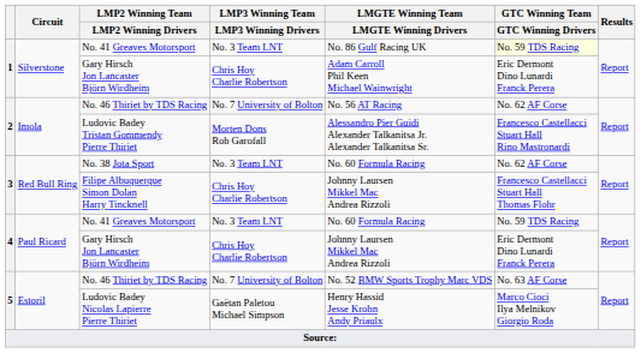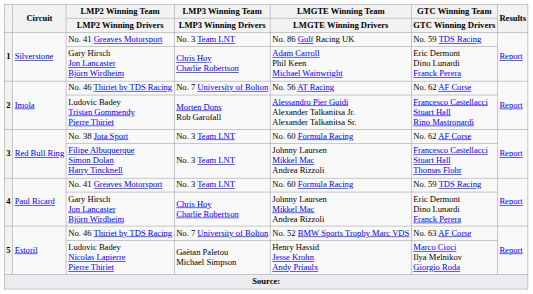 <table class="wikitable" style="font-size: 85%;">
 <tr>
 <th rowspan=2></th>
 <th rowspan=2>Circuit</th>
 <th>LMP2 Winning Team</th>
 <th>LMP3 Winning Team</th>
 <th>LMGTE Winning Team</th>
 <th>GTC Winning Team</th>
 <th rowspan=2>Results</th>
 </tr>
 <tr>
 <th>LMP2 Winning Drivers</th>
 <th>LMP3 Winning Drivers</th>
 <th>LMGTE Winning Drivers</th>
 <th>GTC Winning Drivers</th>
 </tr>
 <tr>
 <th rowspan=2>1</th>
 <td rowspan=2><a href='#'>Silverstone</a></td>
 <td> No. 41 <a href='#'>Greaves Motorsport</a></td>
 <td> No. 3 <a href='#'>Team LNT</a></td>
 <td> No. 86 <a href='#'>Gulf</a> Racing UK</td>
-<td style="background: lightyellow;"> No. 59 <a href='#'>TDS Racing</a></td>
+<td> No. 59 <a href='#'>TDS Racing</a></td>
 <td rowspan=2><a href='#'>Report</a></td>
 </tr>
 <tr>
 <td> Gary Hirsch<br> <a href='#'>Jon Lancaster</a><br> <a href='#'>Björn Wirdheim</a></td>
 <td> <a href='#'>Chris Hoy</a><br> <a href='#'>Charlie Robertson</a></td>
 <td> <a href='#'>Adam Carroll</a><br> Phil Keen<br> <a href='#'>Michael Wainwright</a></td>
 <td> Eric Dermont<br> Dino Lunardi<br> <a href='#'>Franck Perera</a></td>
 </tr>
 <tr>
 <th rowspan=2>2</th>
 <td rowspan=2><a href='#'>Imola</a></td>
 <td> No. 46 <a href='#'>Thiriet by TDS Racing</a></td>
 <td> No. 7 <a href='#'>University of Bolton</a></td>
 <td> No. 56 <a href='#'>AT Racing</a></td>
 <td> No. 62 <a href='#'>AF Corse</a></td>
 <td rowspan=2><a href='#'>Report</a></td>
 </tr>
 <tr>
 <td> Ludovic Badey<br> <a href='#'>Tristan Gommendy</a><br> <a href='#'>Pierre Thiriet</a></td>
 <td> <a href='#'>Morten Dons</a><br> Rob Garofall</td>
 <td> <a href='#'>Alessandro Pier Guidi</a><br> Alexander Talkanitsa Jr.<br> Alexander Talkanitsa Sr.</td>
 <td> <a href='#'>Francesco Castellacci</a><br> <a href='#'>Stuart Hall</a><br> <a href='#'>Rino Mastronardi</a></td>
 </tr>
 <tr>
 <th rowspan=2>3</th>
 <td rowspan=2><a href='#'>Red Bull Ring</a></td>
 <td> No. 38 <a href='#'>Jota Sport</a></td>
 <td> No. 3 <a href='#'>Team LNT</a></td>
 <td> No. 60 <a href='#'>Formula Racing</a></td>
 <td> No. 62 <a href='#'>AF Corse</a></td>
 <td rowspan=2><a href='#'>Report</a></td>
 </tr>
 <tr>
 <td> <a href='#'>Filipe Albuquerque</a><br> <a href='#'>Simon Dolan</a><br> <a href='#'>Harry Tincknell</a></td>
-<td> <a href='#'>Chris Hoy</a><br> <a href='#'>Charlie Robertson</a></td>
+<td> No. 3 <a href='#'>Team LNT</a></td>
 <td> Johnny Laursen<br> <a href='#'>Mikkel Mac</a><br> Andrea Rizzoli</td>
 <td> <a href='#'>Francesco Castellacci</a><br> <a href='#'>Stuart Hall</a><br> <a href='#'>Thomas Flohr</a></td>
 </tr>
 <tr>
 <th rowspan=2>4</th>
 <td rowspan=2><a href='#'>Paul Ricard</a></td>
 <td> No. 41 <a href='#'>Greaves Motorsport</a></td>
 <td> No. 3 <a href='#'>Team LNT</a></td>
 <td> No. 60 <a href='#'>Formula Racing</a></td>
 <td> No. 59 <a href='#'>TDS Racing</a></td>
 <td rowspan=2><a href='#'>Report</a></td>
 </tr>
 <tr>
 <td> Gary Hirsch<br> <a href='#'>Jon Lancaster</a><br> <a href='#'>Björn Wirdheim</a></td>
 <td> <a href='#'>Chris Hoy</a><br> <a href='#'>Charlie Robertson</a></td>
 <td> Johnny Laursen<br> <a href='#'>Mikkel Mac</a><br> Andrea Rizzoli</td>
 <td> Eric Dermont<br> Dino Lunardi<br> <a href='#'>Franck Perera</a></td>
 </tr>
 <tr>
 <th rowspan=2>5</th>
 <td rowspan=2><a href='#'>Estoril</a></td>
 <td> No. 46 <a href='#'>Thiriet by TDS Racing</a></td>
 <td> No. 7 <a href='#'>University of Bolton</a></td>
 <td> No. 52 <a href='#'>BMW Sports Trophy Marc VDS</a></td>
 <td> No. 63 <a href='#'>AF Corse</a></td>
 <td rowspan=2><a href='#'>Report</a></td>
 </tr>
 <tr>
 <td> Ludovic Badey<br> <a href='#'>Nicolas Lapierre</a><br> <a href='#'>Pierre Thiriet</a></td>
 <td> Gaëtan Paletou<br> Michael Simpson</td>
 <td> Henry Hassid<br> <a href='#'>Jesse Krohn</a><br> <a href='#'>Andy Priaulx</a></td>
 <td> <a href='#'>Marco Cioci</a><br> Ilya Melnikov<br> <a href='#'>Giorgio Roda</a></td>
 </tr>
 <tr class="sortbottom">
 <td colspan="7" style="background-color:#EAECF0;text-align:center"><strong>Source:</strong></td>
 </tr>
 </table>
